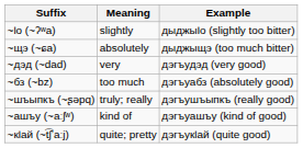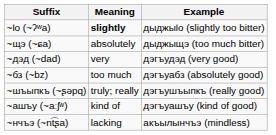 <table class="wikitable">
 <tr>
 <th>Suffix</th>
 <th>Meaning</th>
 <th>Example</th>
 </tr>
 <tr>
 <td>~ӏо (~ʔʷa)</td>
-<td>slightly</td>
+<td><strong>slightly</strong></td>
 <td>дыджыӏо (slightly too bitter)</td>
 </tr>
 <tr>
 <td>~щэ (~ɕa)</td>
 <td>absolutely</td>
 <td>дыджыщэ (too much bitter)</td>
 </tr>
 <tr>
 <td>~дэд (~dad)</td>
 <td>very</td>
 <td>дэгъудэд (very good)</td>
 </tr>
 <tr>
 <td>~бз (~bz)</td>
 <td>too much</td>
 <td>дэгъуабз (absolutely good)</td>
 </tr>
 <tr>
 <td>~шъыпкъ (~ʂəpq)</td>
 <td>truly; really</td>
 <td>дэгъушъыпкъ (really good)</td>
 </tr>
 <tr>
 <td>~ашъу (~aːʃʷ)</td>
 <td>kind of</td>
 <td>дэгъуашъу (kind of good)</td>
 </tr>
 <tr>
-<td>~кӏай (~t͡ʃʼaːj)</td>
-<td>quite; pretty</td>
-<td>дэгъукӏай (quite good)</td>
+<td>~нчъэ (~nt͡ʂa)</td>
+<td>lacking</td>
+<td>акъылынчъэ (mindless)</td>
 </tr>
 </table>
